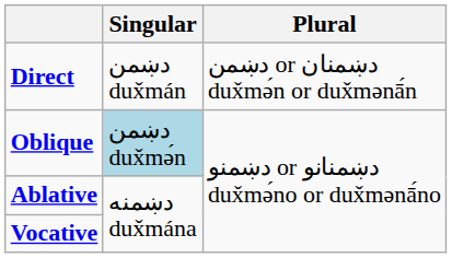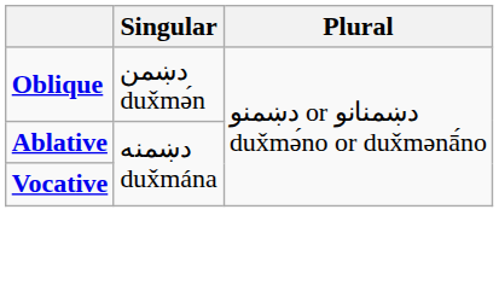 <table class="wikitable">
 <tr>
 <th></th>
 <th>Singular</th>
 <th>Plural</th>
 </tr>
 <tr>
-<td><strong><a href='#'>Direct</a></strong></td>
-<td>دښمن<br>dux̌mán</td>
-<td>دښمن or دښمنان<br>dux̌mə́n or dux̌mənā́n</td>
-</tr>
-<tr>
 <td><strong><a href='#'>Oblique</a></strong></td>
-<td style="background: lightblue;">دښمن<br>dux̌mə́n</td>
+<td>دښمن<br>dux̌mə́n</td>
 <td rowspan="3">دښمنو or دښمنانو<br>dux̌mə́no or dux̌mənā́no</td>
 </tr>
 <tr>
 <td><strong><a href='#'>Ablative</a></strong></td>
 <td rowspan="2">دښمنه<br>dux̌mána</td>
 </tr>
 <tr>
 <td><strong><a href='#'>Vocative</a></strong></td>
 </tr>
 </table>
